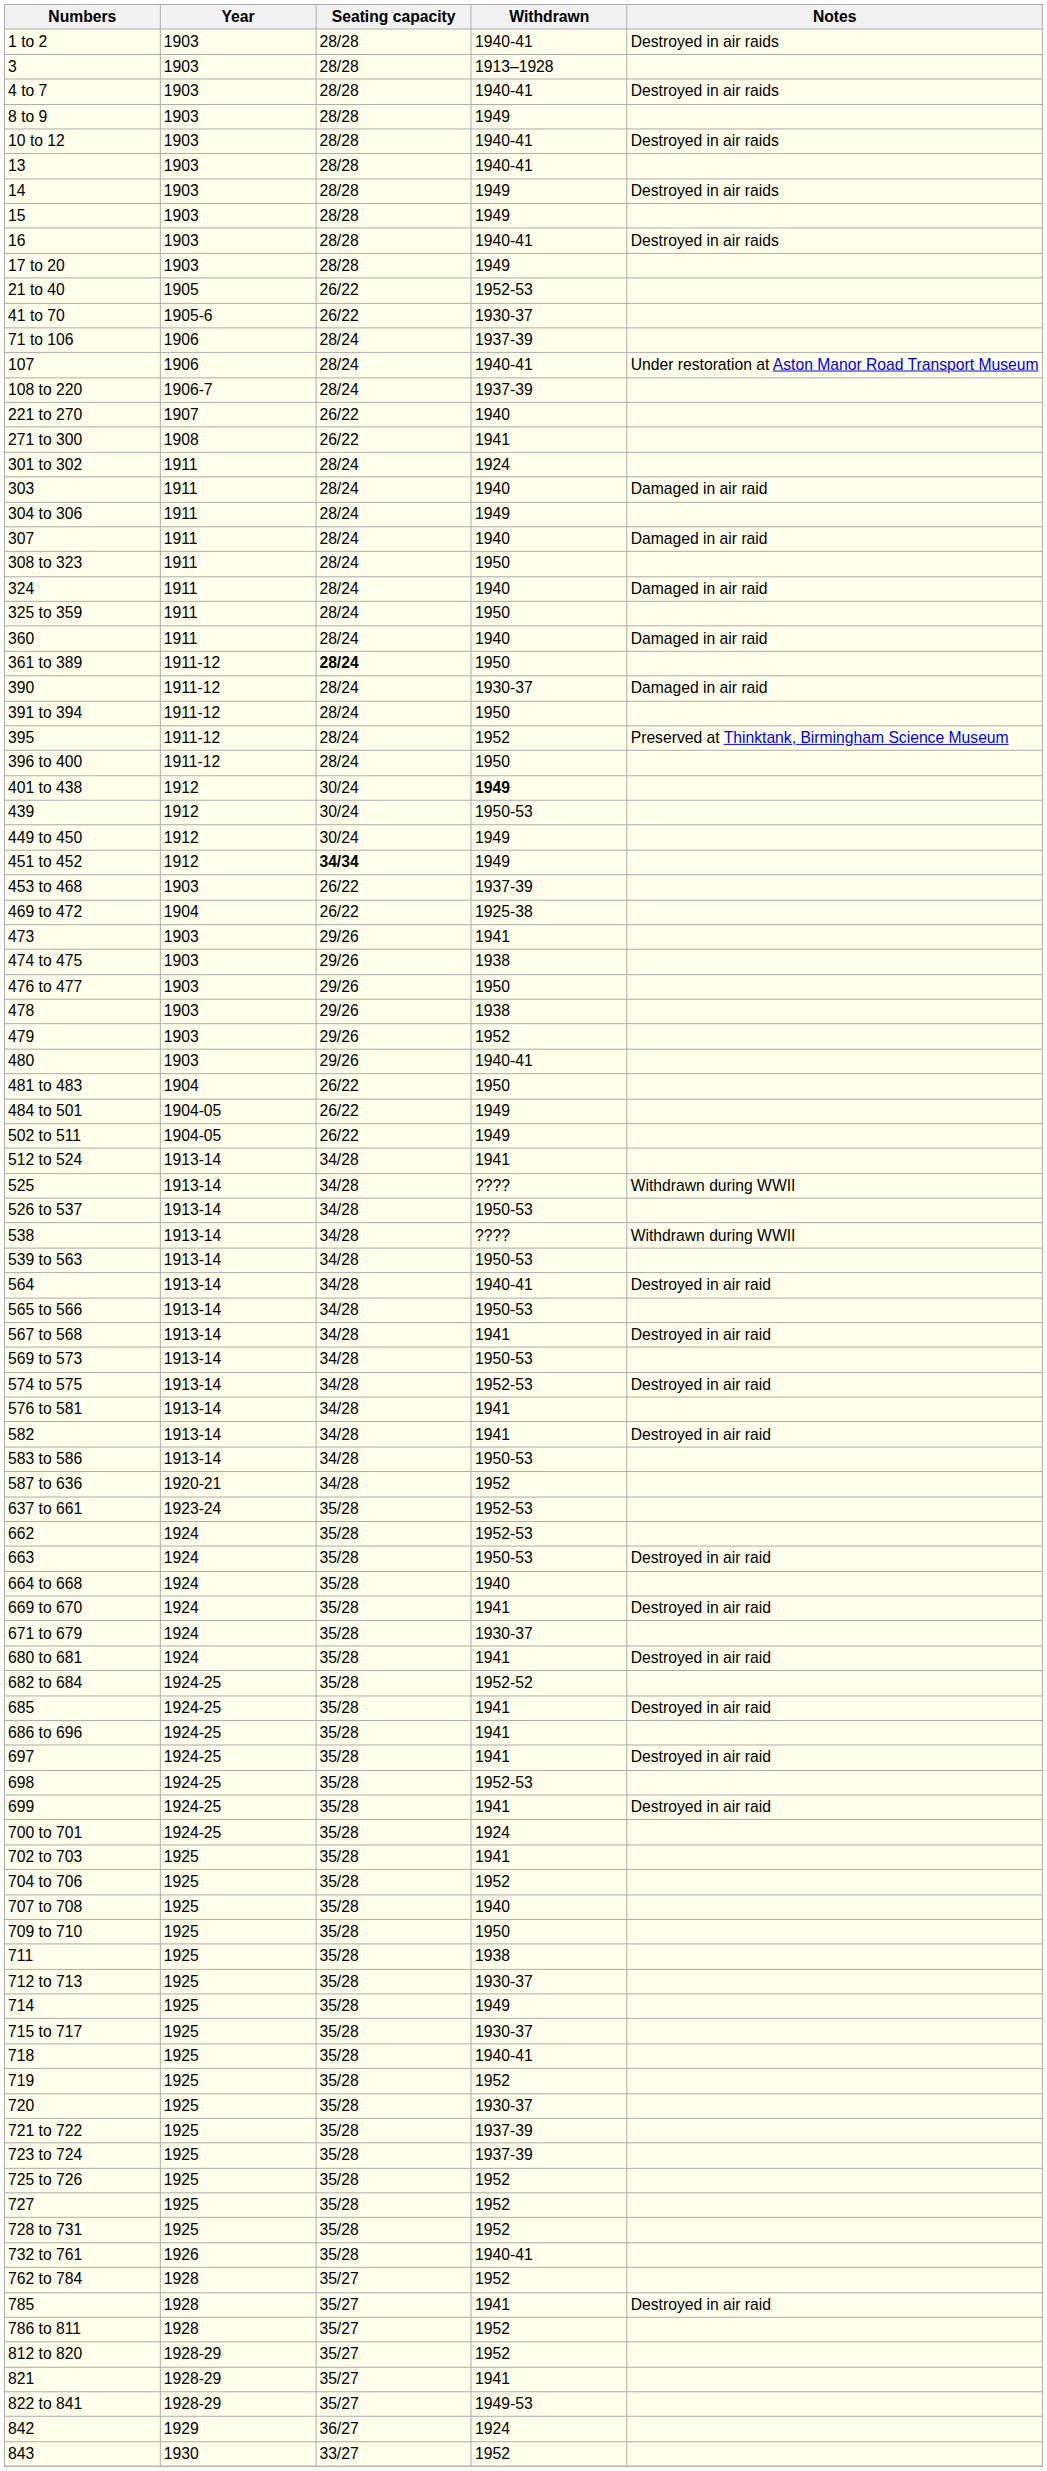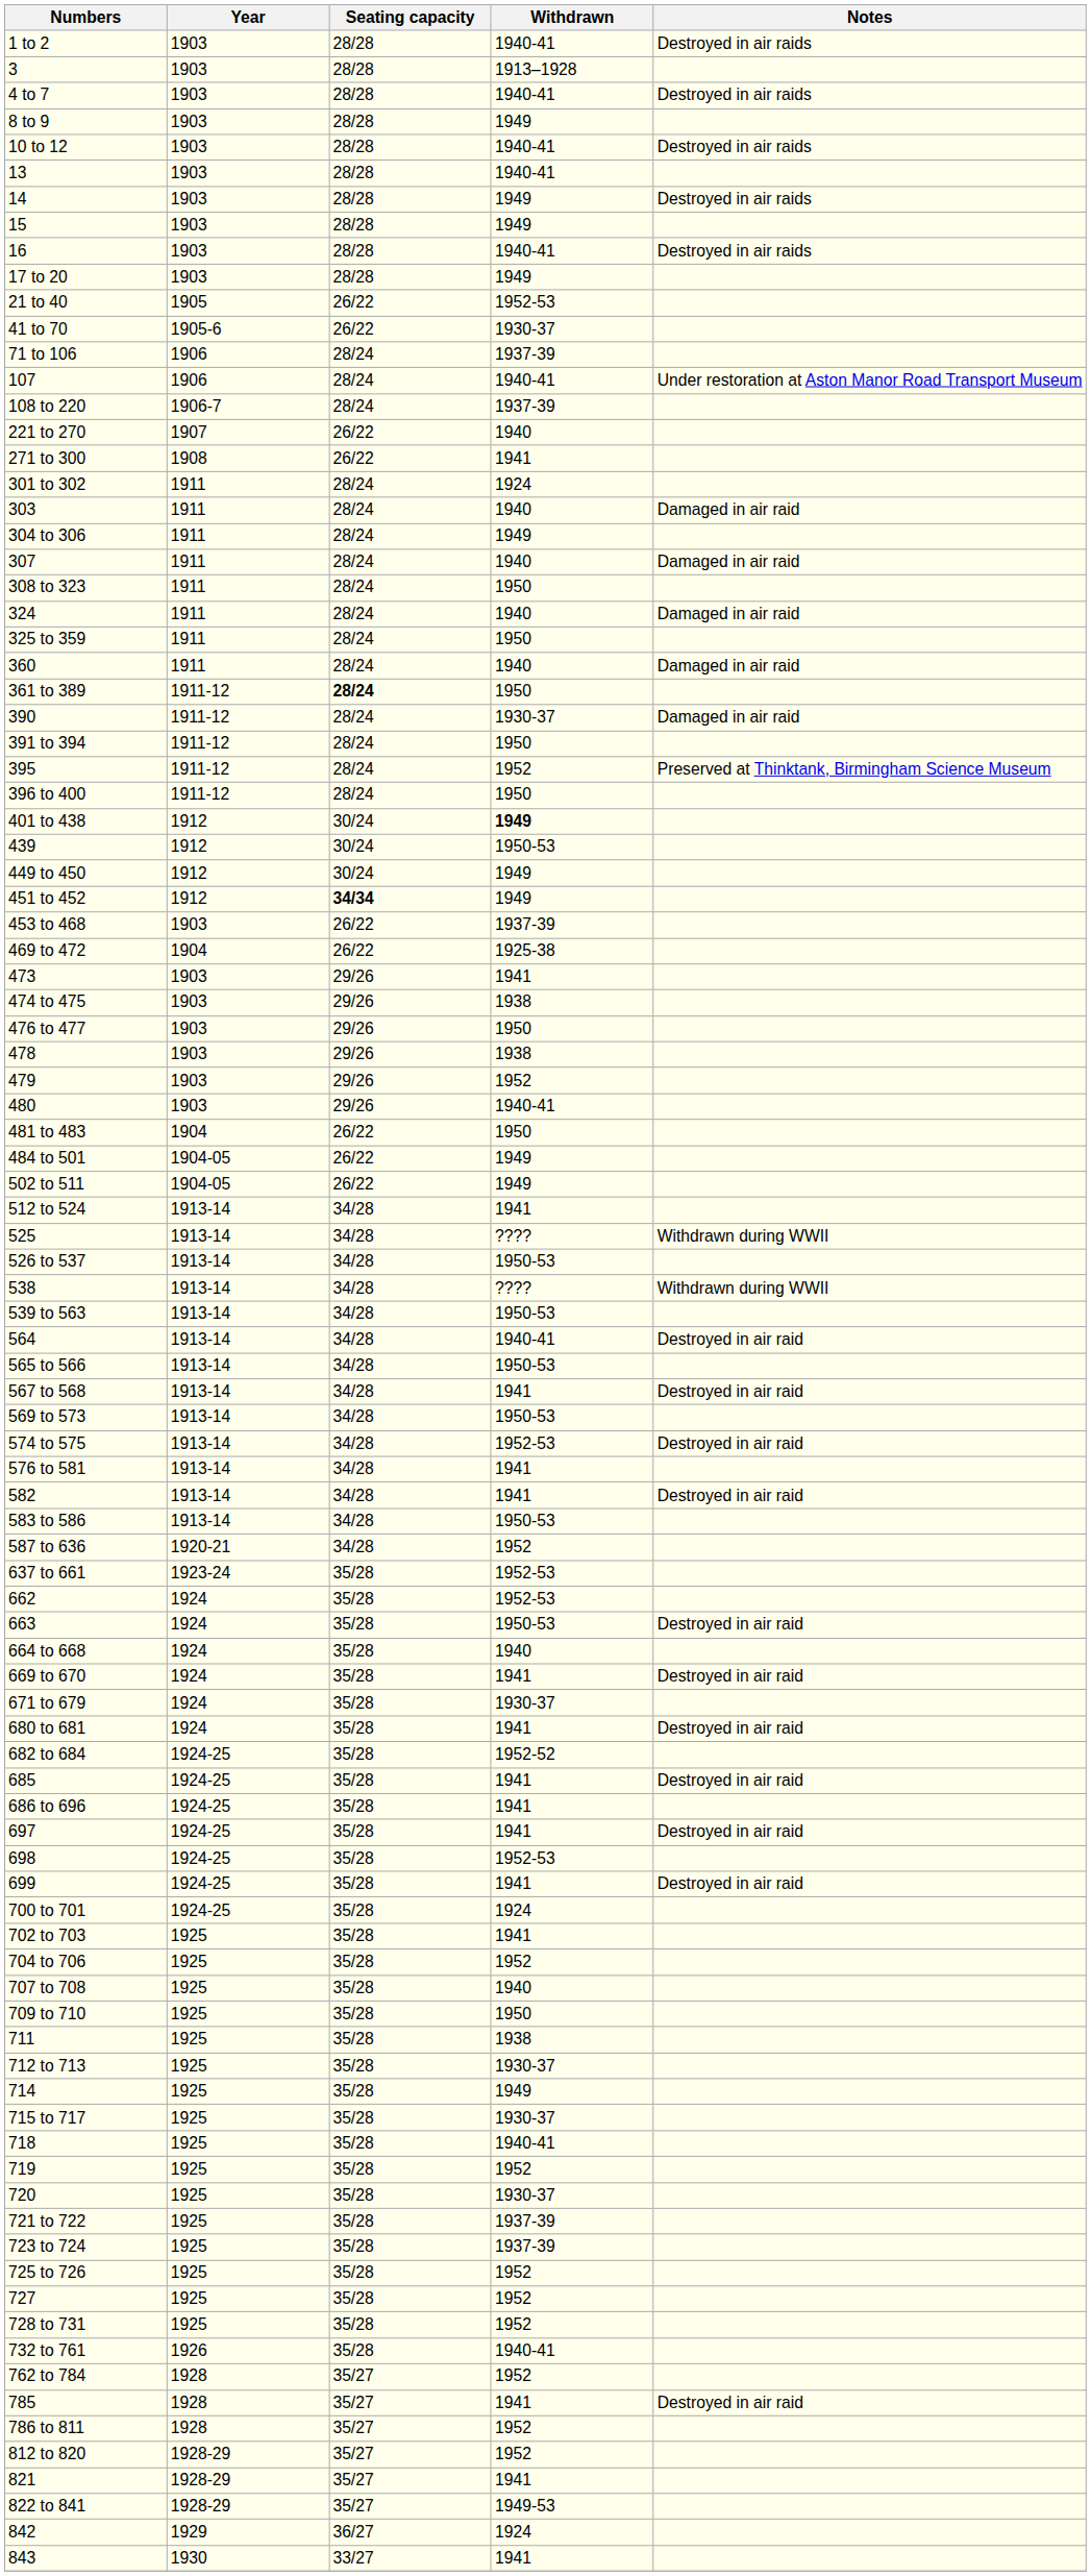 <table class="wikitable collapsible collapsed">
 <tr align=left>
 <th width="15%">Numbers</th>
 <th width="15%">Year</th>
 <th width="15%">Seating capacity</th>
 <th width="15%">Withdrawn</th>
 <th width="40%">Notes</th>
 </tr>
 <tr valign=top bgcolor="#ffffec">
 <td>1 to 2</td>
 <td>1903</td>
 <td>28/28</td>
 <td>1940-41</td>
 <td>Destroyed in air raids</td>
 </tr>
 <tr valign=top bgcolor="#ffffec">
 <td>3</td>
 <td>1903</td>
 <td>28/28</td>
 <td>1913–1928</td>
 <td></td>
 </tr>
 <tr valign=top bgcolor="#ffffec">
 <td>4 to 7</td>
 <td>1903</td>
 <td>28/28</td>
 <td>1940-41</td>
 <td>Destroyed in air raids</td>
 </tr>
 <tr valign=top bgcolor="#ffffec">
 <td>8 to 9</td>
 <td>1903</td>
 <td>28/28</td>
 <td>1949</td>
 <td></td>
 </tr>
 <tr valign=top bgcolor="#ffffec">
 <td>10 to 12</td>
 <td>1903</td>
 <td>28/28</td>
 <td>1940-41</td>
 <td>Destroyed in air raids</td>
 </tr>
 <tr valign=top bgcolor="#ffffec">
 <td>13</td>
 <td>1903</td>
 <td>28/28</td>
 <td>1940-41</td>
 <td></td>
 </tr>
 <tr valign=top bgcolor="#ffffec">
 <td>14</td>
 <td>1903</td>
 <td>28/28</td>
 <td>1949</td>
 <td>Destroyed in air raids</td>
 </tr>
 <tr valign=top bgcolor="#ffffec">
 <td>15</td>
 <td>1903</td>
 <td>28/28</td>
 <td>1949</td>
 <td></td>
 </tr>
 <tr valign=top bgcolor="#ffffec">
 <td>16</td>
 <td>1903</td>
 <td>28/28</td>
 <td>1940-41</td>
 <td>Destroyed in air raids</td>
 </tr>
 <tr valign=top bgcolor="#ffffec">
 <td>17 to 20</td>
 <td>1903</td>
 <td>28/28</td>
 <td>1949</td>
 <td></td>
 </tr>
 <tr valign=top bgcolor="#ffffec">
 <td>21 to 40</td>
 <td>1905</td>
 <td>26/22</td>
 <td>1952-53</td>
 <td></td>
 </tr>
 <tr valign=top bgcolor="#ffffec">
 <td>41 to 70</td>
 <td>1905-6</td>
 <td>26/22</td>
 <td>1930-37</td>
 <td></td>
 </tr>
 <tr valign=top bgcolor="#ffffec">
 <td>71 to 106</td>
 <td>1906</td>
 <td>28/24</td>
 <td>1937-39</td>
 <td></td>
 </tr>
 <tr valign=top bgcolor="#ffffec">
 <td>107</td>
 <td>1906</td>
 <td>28/24</td>
 <td>1940-41</td>
 <td>Under restoration at <a href='#'>Aston Manor Road Transport Museum</a></td>
 </tr>
 <tr valign=top bgcolor="#ffffec">
 <td>108 to 220</td>
 <td>1906-7</td>
 <td>28/24</td>
 <td>1937-39</td>
 <td></td>
 </tr>
 <tr valign=top bgcolor="#ffffec">
 <td>221 to 270</td>
 <td>1907</td>
 <td>26/22</td>
 <td>1940</td>
 <td></td>
 </tr>
 <tr valign=top bgcolor="#ffffec">
 <td>271 to 300</td>
 <td>1908</td>
 <td>26/22</td>
 <td>1941</td>
 <td></td>
 </tr>
 <tr valign=top bgcolor="#ffffec">
 <td>301 to 302</td>
 <td>1911</td>
 <td>28/24</td>
 <td>1924</td>
 <td></td>
 </tr>
 <tr valign=top bgcolor="#ffffec">
 <td>303</td>
 <td>1911</td>
 <td>28/24</td>
 <td>1940</td>
 <td>Damaged in air raid</td>
 </tr>
 <tr valign=top bgcolor="#ffffec">
 <td>304 to 306</td>
 <td>1911</td>
 <td>28/24</td>
 <td>1949</td>
 <td></td>
 </tr>
 <tr valign=top bgcolor="#ffffec">
 <td>307</td>
 <td>1911</td>
 <td>28/24</td>
 <td>1940</td>
 <td>Damaged in air raid</td>
 </tr>
 <tr valign=top bgcolor="#ffffec">
 <td>308 to 323</td>
 <td>1911</td>
 <td>28/24</td>
 <td>1950</td>
 <td></td>
 </tr>
 <tr valign=top bgcolor="#ffffec">
 <td>324</td>
 <td>1911</td>
 <td>28/24</td>
 <td>1940</td>
 <td>Damaged in air raid</td>
 </tr>
 <tr valign=top bgcolor="#ffffec">
 <td>325 to 359</td>
 <td>1911</td>
 <td>28/24</td>
 <td>1950</td>
 <td></td>
 </tr>
 <tr valign=top bgcolor="#ffffec">
 <td>360</td>
 <td>1911</td>
 <td>28/24</td>
 <td>1940</td>
 <td>Damaged in air raid</td>
 </tr>
 <tr valign=top bgcolor="#ffffec">
 <td>361 to 389</td>
 <td>1911-12</td>
 <td><strong>28/24</strong></td>
 <td>1950</td>
 <td></td>
 </tr>
 <tr valign=top bgcolor="#ffffec">
 <td>390</td>
 <td>1911-12</td>
 <td>28/24</td>
 <td>1930-37</td>
 <td>Damaged in air raid</td>
 </tr>
 <tr valign=top bgcolor="#ffffec">
 <td>391 to 394</td>
 <td>1911-12</td>
 <td>28/24</td>
 <td>1950</td>
 <td></td>
 </tr>
 <tr valign=top bgcolor="#ffffec">
 <td>395</td>
 <td>1911-12</td>
 <td>28/24</td>
 <td>1952</td>
 <td>Preserved at <a href='#'>Thinktank, Birmingham Science Museum</a></td>
 </tr>
 <tr valign=top bgcolor="#ffffec">
 <td>396 to 400</td>
 <td>1911-12</td>
 <td>28/24</td>
 <td>1950</td>
 <td></td>
 </tr>
 <tr valign=top bgcolor="#ffffec">
 <td>401 to 438</td>
 <td>1912</td>
 <td>30/24</td>
 <td><strong>1949</strong></td>
 <td></td>
 </tr>
 <tr valign=top bgcolor="#ffffec">
 <td>439</td>
 <td>1912</td>
 <td>30/24</td>
 <td>1950-53</td>
 <td></td>
 </tr>
 <tr valign=top bgcolor="#ffffec">
 <td>449 to 450</td>
 <td>1912</td>
 <td>30/24</td>
 <td>1949</td>
 <td></td>
 </tr>
 <tr valign=top bgcolor="#ffffec">
 <td>451 to 452</td>
 <td>1912</td>
 <td><strong>34/34</strong></td>
 <td>1949</td>
 <td></td>
 </tr>
 <tr valign=top bgcolor="#ffffec">
 <td>453 to 468</td>
 <td>1903</td>
 <td>26/22</td>
 <td>1937-39</td>
 <td></td>
 </tr>
 <tr valign=top bgcolor="#ffffec">
 <td>469 to 472</td>
 <td>1904</td>
 <td>26/22</td>
 <td>1925-38</td>
 <td></td>
 </tr>
 <tr valign=top bgcolor="#ffffec">
 <td>473</td>
 <td>1903</td>
 <td>29/26</td>
 <td>1941</td>
 <td></td>
 </tr>
 <tr valign=top bgcolor="#ffffec">
 <td>474 to 475</td>
 <td>1903</td>
 <td>29/26</td>
 <td>1938</td>
 <td></td>
 </tr>
 <tr valign=top bgcolor="#ffffec">
 <td>476 to 477</td>
 <td>1903</td>
 <td>29/26</td>
 <td>1950</td>
 <td></td>
 </tr>
 <tr valign=top bgcolor="#ffffec">
 <td>478</td>
 <td>1903</td>
 <td>29/26</td>
 <td>1938</td>
 <td></td>
 </tr>
 <tr valign=top bgcolor="#ffffec">
 <td>479</td>
 <td>1903</td>
 <td>29/26</td>
 <td>1952</td>
 <td></td>
 </tr>
 <tr valign=top bgcolor="#ffffec">
 <td>480</td>
 <td>1903</td>
 <td>29/26</td>
 <td>1940-41</td>
 <td></td>
 </tr>
 <tr valign=top bgcolor="#ffffec">
 <td>481 to 483</td>
 <td>1904</td>
 <td>26/22</td>
 <td>1950</td>
 <td></td>
 </tr>
 <tr valign=top bgcolor="#ffffec">
 <td>484 to 501</td>
 <td>1904-05</td>
 <td>26/22</td>
 <td>1949</td>
 <td></td>
 </tr>
 <tr valign=top bgcolor="#ffffec">
 <td>502 to 511</td>
 <td>1904-05</td>
 <td>26/22</td>
 <td>1949</td>
 <td></td>
 </tr>
 <tr valign=top bgcolor="#ffffec">
 <td>512 to 524</td>
 <td>1913-14</td>
 <td>34/28</td>
 <td>1941</td>
 <td></td>
 </tr>
 <tr valign=top bgcolor="#ffffec">
 <td>525</td>
 <td>1913-14</td>
 <td>34/28</td>
 <td>????</td>
 <td>Withdrawn during WWII</td>
 </tr>
 <tr valign=top bgcolor="#ffffec">
 <td>526 to 537</td>
 <td>1913-14</td>
 <td>34/28</td>
 <td>1950-53</td>
 <td></td>
 </tr>
 <tr valign=top bgcolor="#ffffec">
 <td>538</td>
 <td>1913-14</td>
 <td>34/28</td>
 <td>????</td>
 <td>Withdrawn during WWII</td>
 </tr>
 <tr valign=top bgcolor="#ffffec">
 <td>539 to 563</td>
 <td>1913-14</td>
 <td>34/28</td>
 <td>1950-53</td>
 <td></td>
 </tr>
 <tr valign=top bgcolor="#ffffec">
 <td>564</td>
 <td>1913-14</td>
 <td>34/28</td>
 <td>1940-41</td>
 <td>Destroyed in air raid</td>
 </tr>
 <tr valign=top bgcolor="#ffffec">
 <td>565 to 566</td>
 <td>1913-14</td>
 <td>34/28</td>
 <td>1950-53</td>
 <td></td>
 </tr>
 <tr valign=top bgcolor="#ffffec">
 <td>567 to 568</td>
 <td>1913-14</td>
 <td>34/28</td>
 <td>1941</td>
 <td>Destroyed in air raid</td>
 </tr>
 <tr valign=top bgcolor="#ffffec">
 <td>569 to 573</td>
 <td>1913-14</td>
 <td>34/28</td>
 <td>1950-53</td>
 <td></td>
 </tr>
 <tr valign=top bgcolor="#ffffec">
 <td>574 to 575</td>
 <td>1913-14</td>
 <td>34/28</td>
 <td>1952-53</td>
 <td>Destroyed in air raid</td>
 </tr>
 <tr valign=top bgcolor="#ffffec">
 <td>576 to 581</td>
 <td>1913-14</td>
 <td>34/28</td>
 <td>1941</td>
 <td></td>
 </tr>
 <tr valign=top bgcolor="#ffffec">
 <td>582</td>
 <td>1913-14</td>
 <td>34/28</td>
 <td>1941</td>
 <td>Destroyed in air raid</td>
 </tr>
 <tr valign=top bgcolor="#ffffec">
 <td>583 to 586</td>
 <td>1913-14</td>
 <td>34/28</td>
 <td>1950-53</td>
 <td></td>
 </tr>
 <tr valign=top bgcolor="#ffffec">
 <td>587 to 636</td>
 <td>1920-21</td>
 <td>34/28</td>
 <td>1952</td>
 <td></td>
 </tr>
 <tr valign=top bgcolor="#ffffec">
 <td>637 to 661</td>
 <td>1923-24</td>
 <td>35/28</td>
 <td>1952-53</td>
 <td></td>
 </tr>
 <tr valign=top bgcolor="#ffffec">
 <td>662</td>
 <td>1924</td>
 <td>35/28</td>
 <td>1952-53</td>
 <td></td>
 </tr>
 <tr valign=top bgcolor="#ffffec">
 <td>663</td>
 <td>1924</td>
 <td>35/28</td>
 <td>1950-53</td>
 <td>Destroyed in air raid</td>
 </tr>
 <tr valign=top bgcolor="#ffffec">
 <td>664 to 668</td>
 <td>1924</td>
 <td>35/28</td>
 <td>1940</td>
 <td></td>
 </tr>
 <tr valign=top bgcolor="#ffffec">
 <td>669 to 670</td>
 <td>1924</td>
 <td>35/28</td>
 <td>1941</td>
 <td>Destroyed in air raid</td>
 </tr>
 <tr valign=top bgcolor="#ffffec">
 <td>671 to 679</td>
 <td>1924</td>
 <td>35/28</td>
 <td>1930-37</td>
 <td></td>
 </tr>
 <tr valign=top bgcolor="#ffffec">
 <td>680 to 681</td>
 <td>1924</td>
 <td>35/28</td>
 <td>1941</td>
 <td>Destroyed in air raid</td>
 </tr>
 <tr valign=top bgcolor="#ffffec">
 <td>682 to 684</td>
 <td>1924-25</td>
 <td>35/28</td>
 <td>1952-52</td>
 <td></td>
 </tr>
 <tr valign=top bgcolor="#ffffec">
 <td>685</td>
 <td>1924-25</td>
 <td>35/28</td>
 <td>1941</td>
 <td>Destroyed in air raid</td>
 </tr>
 <tr valign=top bgcolor="#ffffec">
 <td>686 to 696</td>
 <td>1924-25</td>
 <td>35/28</td>
 <td>1941</td>
 <td></td>
 </tr>
 <tr valign=top bgcolor="#ffffec">
 <td>697</td>
 <td>1924-25</td>
 <td>35/28</td>
 <td>1941</td>
 <td>Destroyed in air raid</td>
 </tr>
 <tr valign=top bgcolor="#ffffec">
 <td>698</td>
 <td>1924-25</td>
 <td>35/28</td>
 <td>1952-53</td>
 <td></td>
 </tr>
 <tr valign=top bgcolor="#ffffec">
 <td>699</td>
 <td>1924-25</td>
 <td>35/28</td>
 <td>1941</td>
 <td>Destroyed in air raid</td>
 </tr>
 <tr valign=top bgcolor="#ffffec">
 <td>700 to 701</td>
 <td>1924-25</td>
 <td>35/28</td>
 <td>1924</td>
 <td></td>
 </tr>
 <tr valign=top bgcolor="#ffffec">
 <td>702 to 703</td>
 <td>1925</td>
 <td>35/28</td>
 <td>1941</td>
 <td></td>
 </tr>
 <tr valign=top bgcolor="#ffffec">
 <td>704 to 706</td>
 <td>1925</td>
 <td>35/28</td>
 <td>1952</td>
 <td></td>
 </tr>
 <tr valign=top bgcolor="#ffffec">
 <td>707 to 708</td>
 <td>1925</td>
 <td>35/28</td>
 <td>1940</td>
 <td></td>
 </tr>
 <tr valign=top bgcolor="#ffffec">
 <td>709 to 710</td>
 <td>1925</td>
 <td>35/28</td>
 <td>1950</td>
 <td></td>
 </tr>
 <tr valign=top bgcolor="#ffffec">
 <td>711</td>
 <td>1925</td>
 <td>35/28</td>
 <td>1938</td>
 <td></td>
 </tr>
 <tr valign=top bgcolor="#ffffec">
 <td>712 to 713</td>
 <td>1925</td>
 <td>35/28</td>
 <td>1930-37</td>
 <td></td>
 </tr>
 <tr valign=top bgcolor="#ffffec">
 <td>714</td>
 <td>1925</td>
 <td>35/28</td>
 <td>1949</td>
 <td></td>
 </tr>
 <tr valign=top bgcolor="#ffffec">
 <td>715 to 717</td>
 <td>1925</td>
 <td>35/28</td>
 <td>1930-37</td>
 <td></td>
 </tr>
 <tr valign=top bgcolor="#ffffec">
 <td>718</td>
 <td>1925</td>
 <td>35/28</td>
 <td>1940-41</td>
 <td></td>
 </tr>
 <tr valign=top bgcolor="#ffffec">
 <td>719</td>
 <td>1925</td>
 <td>35/28</td>
 <td>1952</td>
 <td></td>
 </tr>
 <tr valign=top bgcolor="#ffffec">
 <td>720</td>
 <td>1925</td>
 <td>35/28</td>
 <td>1930-37</td>
 <td></td>
 </tr>
 <tr valign=top bgcolor="#ffffec">
 <td>721 to 722</td>
 <td>1925</td>
 <td>35/28</td>
 <td>1937-39</td>
 <td></td>
 </tr>
 <tr valign=top bgcolor="#ffffec">
 <td>723 to 724</td>
 <td>1925</td>
 <td>35/28</td>
 <td>1937-39</td>
 <td></td>
 </tr>
 <tr valign=top bgcolor="#ffffec">
 <td>725 to 726</td>
 <td>1925</td>
 <td>35/28</td>
 <td>1952</td>
 <td></td>
 </tr>
 <tr valign=top bgcolor="#ffffec">
 <td>727</td>
 <td>1925</td>
 <td>35/28</td>
 <td>1952</td>
 <td></td>
 </tr>
 <tr valign=top bgcolor="#ffffec">
 <td>728 to 731</td>
 <td>1925</td>
 <td>35/28</td>
 <td>1952</td>
 <td></td>
 </tr>
 <tr valign=top bgcolor="#ffffec">
 <td>732 to 761</td>
 <td>1926</td>
 <td>35/28</td>
 <td>1940-41</td>
 <td></td>
 </tr>
 <tr valign=top bgcolor="#ffffec">
 <td>762 to 784</td>
 <td>1928</td>
 <td>35/27</td>
 <td>1952</td>
 <td></td>
 </tr>
 <tr valign=top bgcolor="#ffffec">
 <td>785</td>
 <td>1928</td>
 <td>35/27</td>
 <td>1941</td>
 <td>Destroyed in air raid</td>
 </tr>
 <tr valign=top bgcolor="#ffffec">
 <td>786 to 811</td>
 <td>1928</td>
 <td>35/27</td>
 <td>1952</td>
 <td></td>
 </tr>
 <tr valign=top bgcolor="#ffffec">
 <td>812 to 820</td>
 <td>1928-29</td>
 <td>35/27</td>
 <td>1952</td>
 <td></td>
 </tr>
 <tr valign=top bgcolor="#ffffec">
 <td>821</td>
 <td>1928-29</td>
 <td>35/27</td>
 <td>1941</td>
 <td></td>
 </tr>
 <tr valign=top bgcolor="#ffffec">
 <td>822 to 841</td>
 <td>1928-29</td>
 <td>35/27</td>
 <td>1949-53</td>
 <td></td>
 </tr>
 <tr valign=top bgcolor="#ffffec">
 <td>842</td>
 <td>1929</td>
 <td>36/27</td>
 <td>1924</td>
 <td></td>
 </tr>
 <tr valign=top bgcolor="#ffffec">
 <td>843</td>
 <td>1930</td>
 <td>33/27</td>
-<td>1952</td>
+<td>1941</td>
 <td></td>
 </tr>
 <tr valign=top bgcolor="#ffffec">
 </tr>
 </table>
